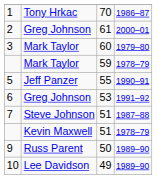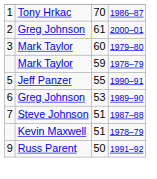 <table class="wikitable">
 <tr>
 </tr>
 <tr>
 <td>1</td>
 <td><a href='#'>Tony Hrkac</a></td>
 <td>70</td>
 <td style="font-size:80%;"><a href='#'>1986–87</a></td>
 </tr>
 <tr>
 <td>2</td>
 <td><a href='#'>Greg Johnson</a></td>
 <td>61</td>
 <td style="font-size:80%;"><a href='#'>2000–01</a></td>
 </tr>
 <tr>
 <td>3</td>
 <td><a href='#'>Mark Taylor</a></td>
 <td>60</td>
 <td style="font-size:80%;"><a href='#'>1979–80</a></td>
 </tr>
 <tr>
 <td></td>
 <td><a href='#'>Mark Taylor</a></td>
 <td>59</td>
 <td style="font-size:80%;"><a href='#'>1978–79</a></td>
 </tr>
 <tr>
 <td>5</td>
 <td><a href='#'>Jeff Panzer</a></td>
 <td>55</td>
 <td style="font-size:80%;"><a href='#'>1990–91</a></td>
 </tr>
 <tr>
 <td>6</td>
 <td><a href='#'>Greg Johnson</a></td>
 <td>53</td>
-<td style="font-size:80%;"><a href='#'>1991–92</a></td>
+<td style="font-size:80%;"><a href='#'>1989–90</a></td>
 </tr>
 <tr>
 <td>7</td>
 <td><a href='#'>Steve Johnson</a></td>
 <td>51</td>
 <td style="font-size:80%;"><a href='#'>1987–88</a></td>
 </tr>
 <tr>
 <td></td>
 <td><a href='#'>Kevin Maxwell</a></td>
 <td>51</td>
 <td style="font-size:80%;"><a href='#'>1978–79</a></td>
 </tr>
 <tr>
 <td>9</td>
 <td><a href='#'>Russ Parent</a></td>
 <td>50</td>
-<td style="font-size:80%;"><a href='#'>1989–90</a></td>
-</tr>
-<tr>
-<td>10</td>
-<td><a href='#'>Lee Davidson</a></td>
-<td>49</td>
-<td style="font-size:80%;"><a href='#'>1989–90</a></td>
+<td style="font-size:80%;"><a href='#'>1991–92</a></td>
 </tr>
 </table>
